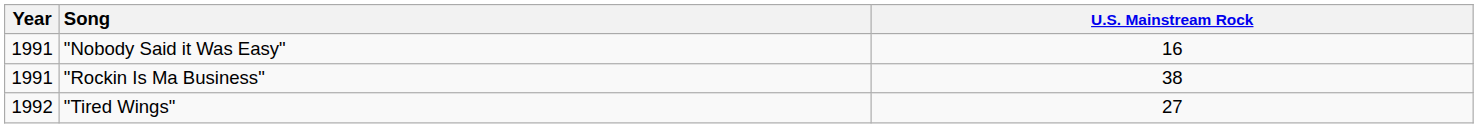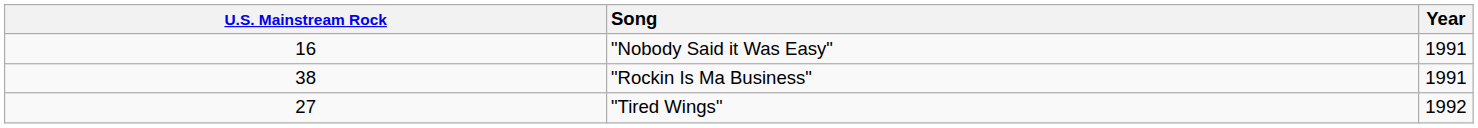 <table class="wikitable" style="width:80%;">
 <tr>
+<th style="text-align:center; vertical-align:top;"><small><a href='#'>U.S. Mainstream Rock</a></small></th>
+<th style="text-align:left; vertical-align:top;">Song</th>
 <th style="vertical-align:top; text-align:center; width:40px;">Year</th>
-<th style="text-align:left; vertical-align:top;">Song</th>
-<th style="text-align:center; vertical-align:top;"><small><a href='#'>U.S. Mainstream Rock</a></small></th>
 </tr>
 <tr style="vertical-align:top;">
+<td style="text-align:center; ">16</td>
+<td style="text-align:left; ">"Nobody Said it Was Easy"</td>
 <td style="text-align:center; ">1991</td>
-<td style="text-align:left; ">"Nobody Said it Was Easy"</td>
-<td style="text-align:center; ">16</td>
 </tr>
 <tr style="vertical-align:top;">
+<td style="text-align:center; ">38</td>
+<td style="text-align:left; ">"Rockin Is Ma Business"</td>
 <td style="text-align:center; ">1991</td>
-<td style="text-align:left; ">"Rockin Is Ma Business"</td>
-<td style="text-align:center; ">38</td>
 </tr>
 <tr style="vertical-align:top;">
+<td style="text-align:center; ">27</td>
+<td style="text-align:left; ">"Tired Wings"</td>
 <td style="text-align:center; ">1992</td>
-<td style="text-align:left; ">"Tired Wings"</td>
-<td style="text-align:center; ">27</td>
 </tr>
 </table>
